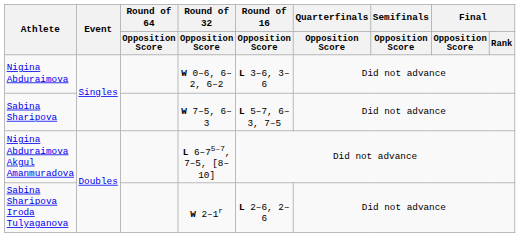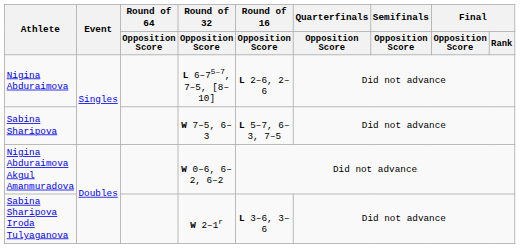 <table class=wikitable style="font-size:90%; text-align:center;">
 <tr>
 <th rowspan="2">Athlete</th>
 <th rowspan="2">Event</th>
 <th>Round of 64</th>
 <th>Round of 32</th>
 <th>Round of 16</th>
 <th>Quarterfinals</th>
 <th>Semifinals</th>
 <th colspan=2>Final</th>
 </tr>
 <tr style="font-size:95%">
 <th>Opposition<br>Score</th>
 <th>Opposition<br>Score</th>
 <th>Opposition<br>Score</th>
 <th>Opposition<br>Score</th>
 <th>Opposition<br>Score</th>
 <th>Opposition<br>Score</th>
 <th>Rank</th>
 </tr>
 <tr>
 <td align=left><a href='#'>Nigina Abduraimova</a></td>
 <td align=left rowspan=2><a href='#'>Singles</a></td>
 <td></td>
-<td><br><strong>W</strong> 0–6, 6–2, 6–2</td>
-<td><br><strong>L</strong> 3–6, 3–6</td>
+<td><br><strong>L</strong> 6–7<sup>5–7</sup>, 7–5, [8–10]</td>
+<td><br><strong>L</strong> 2–6, 2–6</td>
 <td colspan=4>Did not advance</td>
 </tr>
 <tr>
 <td align=left><a href='#'>Sabina Sharipova</a></td>
 <td></td>
 <td><br><strong>W</strong> 7–5, 6–3</td>
 <td><br><strong>L</strong> 5–7, 6–3, 7–5</td>
 <td colspan=4>Did not advance</td>
 </tr>
 <tr>
 <td align=left><a href='#'>Nigina Abduraimova</a><br><a href='#'>Akgul Amanmuradova</a></td>
 <td align=left rowspan=2><a href='#'>Doubles</a></td>
 <td></td>
-<td><br><strong>L</strong> 6–7<sup>5–7</sup>, 7–5, [8–10]</td>
+<td><br><strong>W</strong> 0–6, 6–2, 6–2</td>
 <td colspan=5>Did not advance</td>
 </tr>
 <tr>
 <td align=left><a href='#'>Sabina Sharipova</a><br><a href='#'>Iroda Tulyaganova</a></td>
 <td></td>
 <td><br><strong>W</strong> 2–1<sup>r</sup></td>
-<td><br><strong>L</strong> 2–6, 2–6</td>
+<td><br><strong>L</strong> 3–6, 3–6</td>
 <td colspan=4>Did not advance</td>
 </tr>
 </table>
